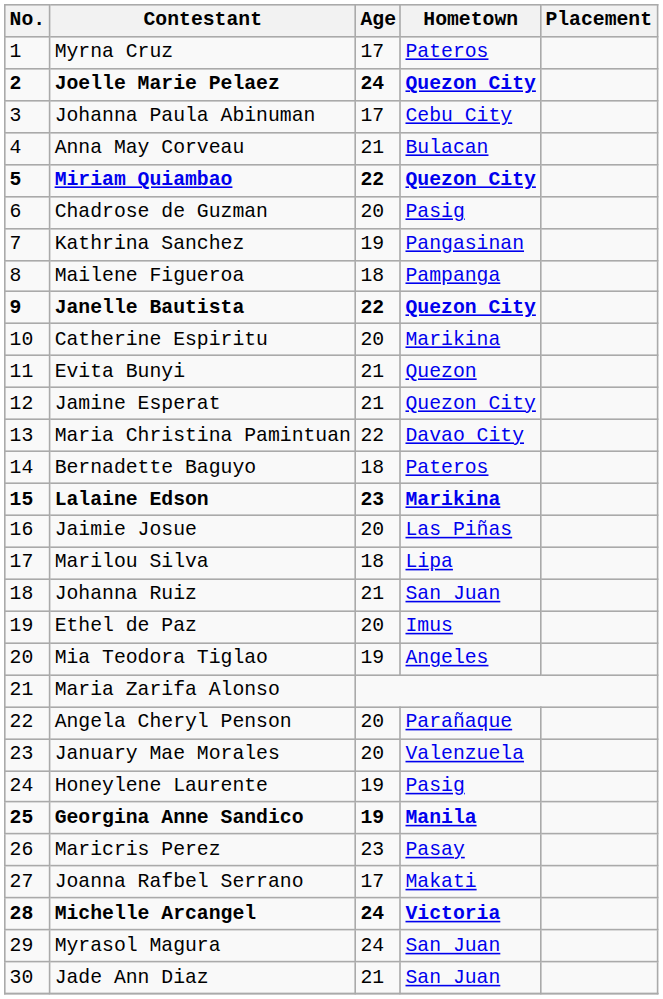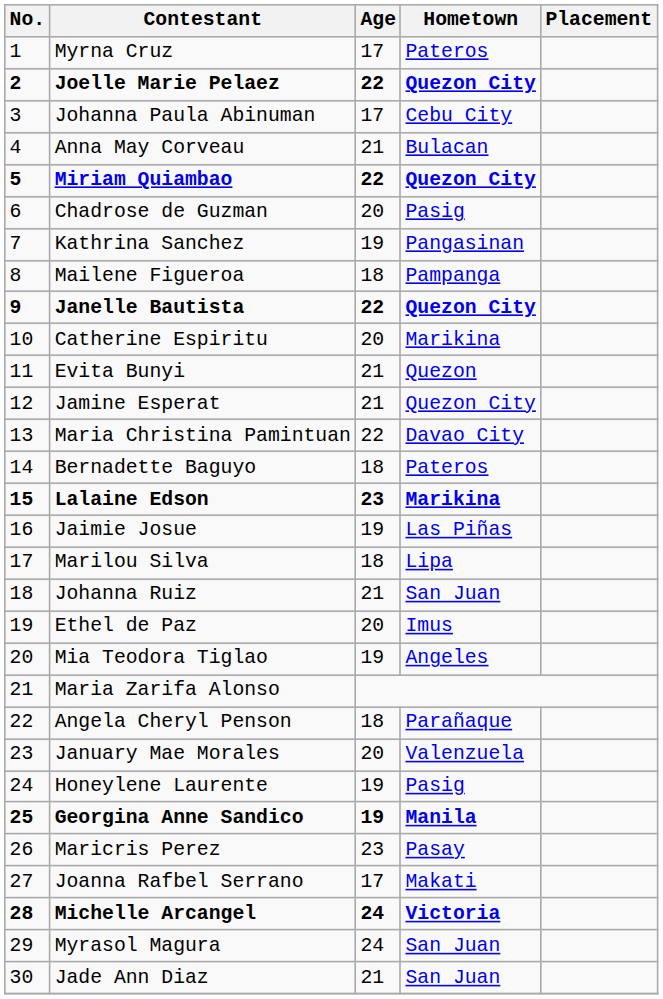 <table class="wikitable sortable" style="font-size: 95%;">
 <tr>
 <th>No.</th>
 <th>Contestant</th>
 <th>Age</th>
 <th>Hometown</th>
 <th>Placement</th>
 </tr>
 <tr>
 <td>1</td>
 <td>Myrna Cruz</td>
 <td>17</td>
 <td><a href='#'>Pateros</a></td>
 <td></td>
 </tr>
 <tr>
 <td><strong>2</strong></td>
 <td><strong>Joelle Marie Pelaez</strong></td>
-<td><strong>24</strong></td>
+<td><strong>22</strong></td>
 <td><strong><a href='#'>Quezon City</a></strong></td>
 <td></td>
 </tr>
 <tr>
 <td>3</td>
 <td>Johanna Paula Abinuman</td>
 <td>17</td>
 <td><a href='#'>Cebu City</a></td>
 <td></td>
 </tr>
 <tr>
 <td>4</td>
 <td>Anna May Corveau</td>
 <td>21</td>
 <td><a href='#'>Bulacan</a></td>
 <td></td>
 </tr>
 <tr>
 <td><strong>5</strong></td>
 <td><strong><a href='#'>Miriam Quiambao</a></strong></td>
 <td><strong>22</strong></td>
 <td><strong><a href='#'>Quezon City</a></strong></td>
 <td></td>
 </tr>
 <tr>
 <td>6</td>
 <td>Chadrose de Guzman</td>
 <td>20</td>
 <td><a href='#'>Pasig</a></td>
 <td></td>
 </tr>
 <tr>
 <td>7</td>
 <td>Kathrina Sanchez</td>
 <td>19</td>
 <td><a href='#'>Pangasinan</a></td>
 <td></td>
 </tr>
 <tr>
 <td>8</td>
 <td>Mailene Figueroa</td>
 <td>18</td>
 <td><a href='#'>Pampanga</a></td>
 <td></td>
 </tr>
 <tr>
 <td><strong>9</strong></td>
 <td><strong>Janelle Bautista</strong></td>
 <td><strong>22</strong></td>
 <td><strong><a href='#'>Quezon City</a></strong></td>
 <td></td>
 </tr>
 <tr>
 <td>10</td>
 <td>Catherine Espiritu</td>
 <td>20</td>
 <td><a href='#'>Marikina</a></td>
 <td></td>
 </tr>
 <tr>
 <td>11</td>
 <td>Evita Bunyi</td>
 <td>21</td>
 <td><a href='#'>Quezon</a></td>
 <td></td>
 </tr>
 <tr>
 <td>12</td>
 <td>Jamine Esperat</td>
 <td>21</td>
 <td><a href='#'>Quezon City</a></td>
 <td></td>
 </tr>
 <tr>
 <td>13</td>
 <td>Maria Christina Pamintuan</td>
 <td>22</td>
 <td><a href='#'>Davao City</a></td>
 <td></td>
 </tr>
 <tr>
 <td>14</td>
 <td>Bernadette Baguyo</td>
 <td>18</td>
 <td><a href='#'>Pateros</a></td>
 <td></td>
 </tr>
 <tr>
 <td><strong>15</strong></td>
 <td><strong>Lalaine Edson</strong></td>
 <td><strong>23</strong></td>
 <td><strong><a href='#'>Marikina</a></strong></td>
 <td></td>
 </tr>
 <tr>
 <td>16</td>
 <td>Jaimie Josue</td>
-<td>20</td>
+<td>19</td>
 <td><a href='#'>Las Piñas</a></td>
 <td></td>
 </tr>
 <tr>
 <td>17</td>
 <td>Marilou Silva</td>
 <td>18</td>
 <td><a href='#'>Lipa</a></td>
 <td></td>
 </tr>
 <tr>
 <td>18</td>
 <td>Johanna Ruiz</td>
 <td>21</td>
 <td><a href='#'>San Juan</a></td>
 <td></td>
 </tr>
 <tr>
 <td>19</td>
 <td>Ethel de Paz</td>
 <td>20</td>
 <td><a href='#'>Imus</a></td>
 <td></td>
 </tr>
 <tr>
 <td>20</td>
 <td>Mia Teodora Tiglao</td>
 <td>19</td>
 <td><a href='#'>Angeles</a></td>
 <td></td>
 </tr>
 <tr>
 <td>21</td>
 <td>Maria Zarifa Alonso</td>
 <td rowspan="1" colspan="4"></td>
 </tr>
 <tr>
 <td>22</td>
 <td>Angela Cheryl Penson</td>
-<td>20</td>
+<td>18</td>
 <td><a href='#'>Parañaque</a></td>
 <td></td>
 </tr>
 <tr>
 <td>23</td>
 <td>January Mae Morales</td>
 <td>20</td>
 <td><a href='#'>Valenzuela</a></td>
 <td></td>
 </tr>
 <tr>
 <td>24</td>
 <td>Honeylene Laurente</td>
 <td>19</td>
 <td><a href='#'>Pasig</a></td>
 <td></td>
 </tr>
 <tr>
 <td><strong>25</strong></td>
 <td><strong>Georgina Anne Sandico</strong></td>
 <td><strong>19</strong></td>
 <td><strong><a href='#'>Manila</a></strong></td>
 <td></td>
 </tr>
 <tr>
 <td>26</td>
 <td>Maricris Perez</td>
 <td>23</td>
 <td><a href='#'>Pasay</a></td>
 <td></td>
 </tr>
 <tr>
 <td>27</td>
 <td>Joanna Rafbel Serrano</td>
 <td>17</td>
 <td><a href='#'>Makati</a></td>
 <td></td>
 </tr>
 <tr>
 <td><strong>28</strong></td>
 <td><strong>Michelle Arcangel</strong></td>
 <td><strong>24</strong></td>
 <td><strong><a href='#'>Victoria</a></strong></td>
 <td><strong></strong></td>
 </tr>
 <tr>
 <td>29</td>
 <td>Myrasol Magura</td>
 <td>24</td>
 <td><a href='#'>San Juan</a></td>
 <td></td>
 </tr>
 <tr>
 <td>30</td>
 <td>Jade Ann Diaz</td>
 <td>21</td>
 <td><a href='#'>San Juan</a></td>
 <td></td>
 </tr>
 <tr>
 </tr>
 </table>
